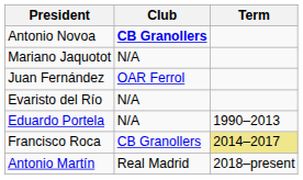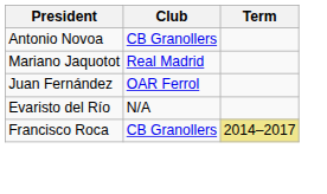 <table class="wikitable">
 <tr>
 <th>President</th>
 <th>Club</th>
 <th>Term</th>
 </tr>
 <tr>
 <td>Antonio Novoa</td>
-<td><strong><a href='#'>CB Granollers</a></strong></td>
+<td><a href='#'>CB Granollers</a></td>
 <td></td>
 </tr>
 <tr>
 <td>Mariano Jaquotot</td>
-<td>N/A</td>
+<td><a href='#'>Real Madrid</a></td>
 <td></td>
 </tr>
 <tr>
 <td>Juan Fernández</td>
 <td><a href='#'>OAR Ferrol</a></td>
 <td></td>
 </tr>
 <tr>
 <td>Evaristo del Río</td>
 <td>N/A</td>
 <td></td>
 </tr>
 <tr>
-<td><a href='#'>Eduardo Portela</a></td>
-<td>N/A</td>
-<td>1990–2013</td>
-</tr>
-<tr>
 <td>Francisco Roca</td>
 <td><a href='#'>CB Granollers</a></td>
 <td style="background: khaki;">2014–2017</td>
 </tr>
-<tr>
-<td><a href='#'>Antonio Martín</a></td>
-<td>Real Madrid</td>
-<td>2018–present</td>
-</tr>
 </table>
